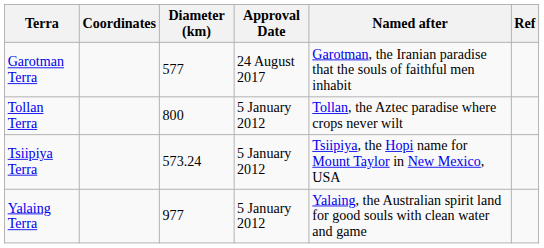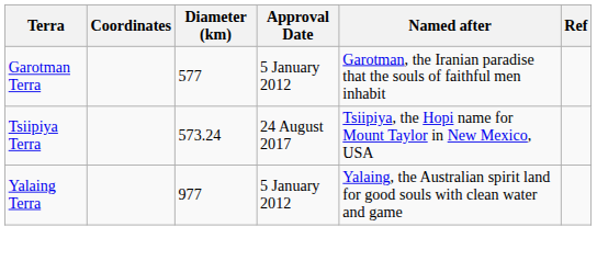 <table class="wikitable">
 <tr>
 <th>Terra</th>
 <th>Coordinates</th>
 <th>Diameter (km)</th>
 <th>Approval Date</th>
 <th>Named after</th>
 <th>Ref</th>
 </tr>
 <tr>
 <td><a href='#'>Garotman Terra</a></td>
 <td></td>
 <td>577</td>
-<td>24 August 2017</td>
+<td>5 January 2012</td>
 <td><a href='#'>Garotman</a>, the Iranian paradise that the souls of faithful men inhabit</td>
-<td></td>
-</tr>
-<tr>
-<td><a href='#'>Tollan Terra</a></td>
-<td></td>
-<td>800</td>
-<td>5 January 2012</td>
-<td><a href='#'>Tollan</a>, the Aztec paradise where crops never wilt</td>
 <td></td>
 </tr>
 <tr>
 <td><a href='#'>Tsiipiya Terra</a></td>
 <td></td>
 <td>573.24</td>
-<td>5 January 2012</td>
+<td>24 August 2017</td>
 <td><a href='#'>Tsiipiya</a>, the <a href='#'>Hopi</a> name for <a href='#'>Mount Taylor</a> in <a href='#'>New Mexico</a>, USA</td>
 <td></td>
 </tr>
 <tr>
 <td><a href='#'>Yalaing Terra</a></td>
 <td></td>
 <td>977</td>
 <td>5 January 2012</td>
 <td><a href='#'>Yalaing</a>, the Australian spirit land for good souls with clean water and game</td>
 <td></td>
 </tr>
 </table>
